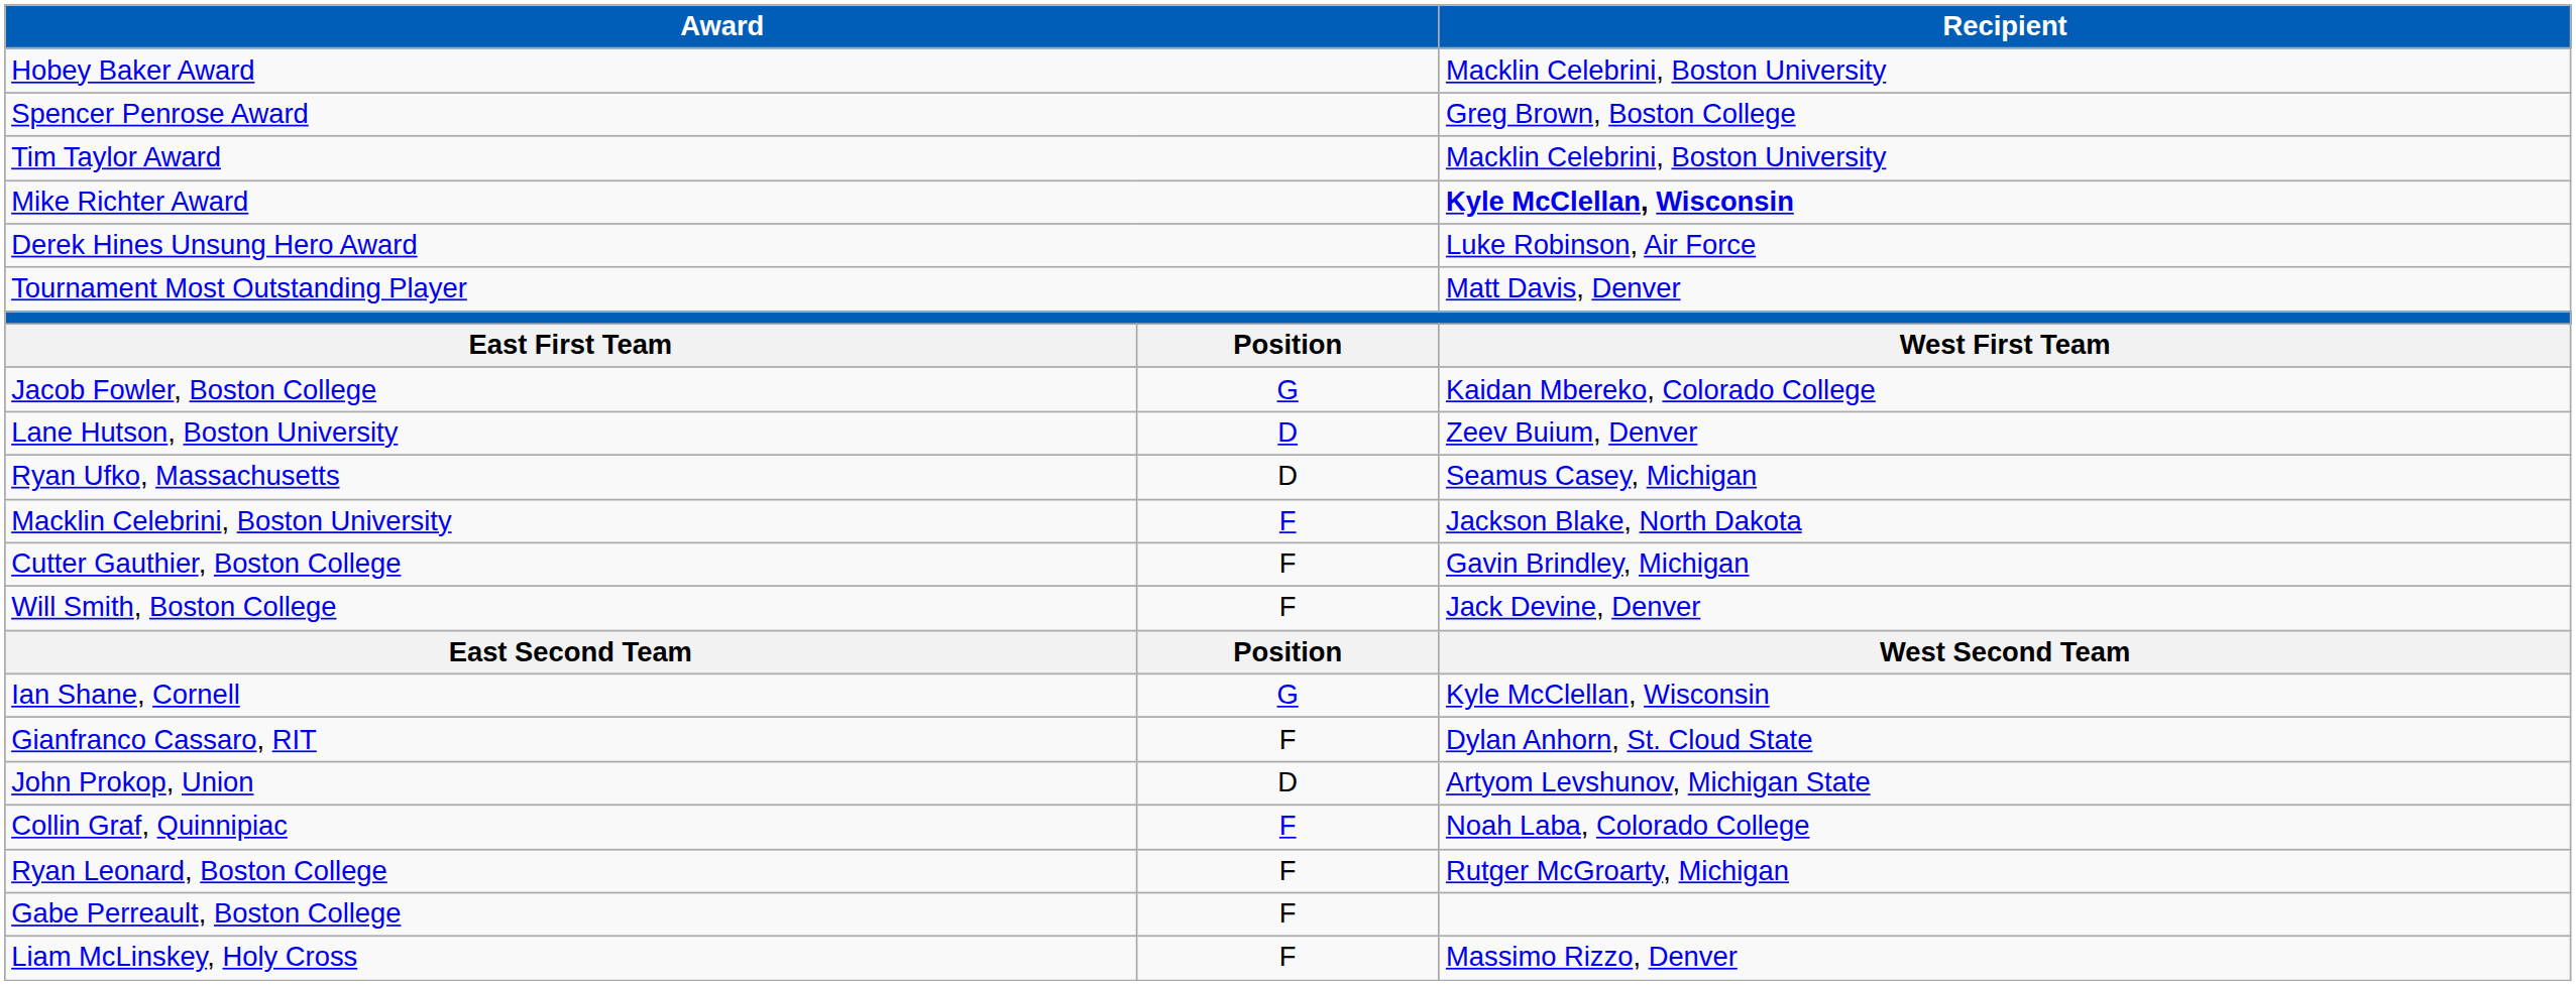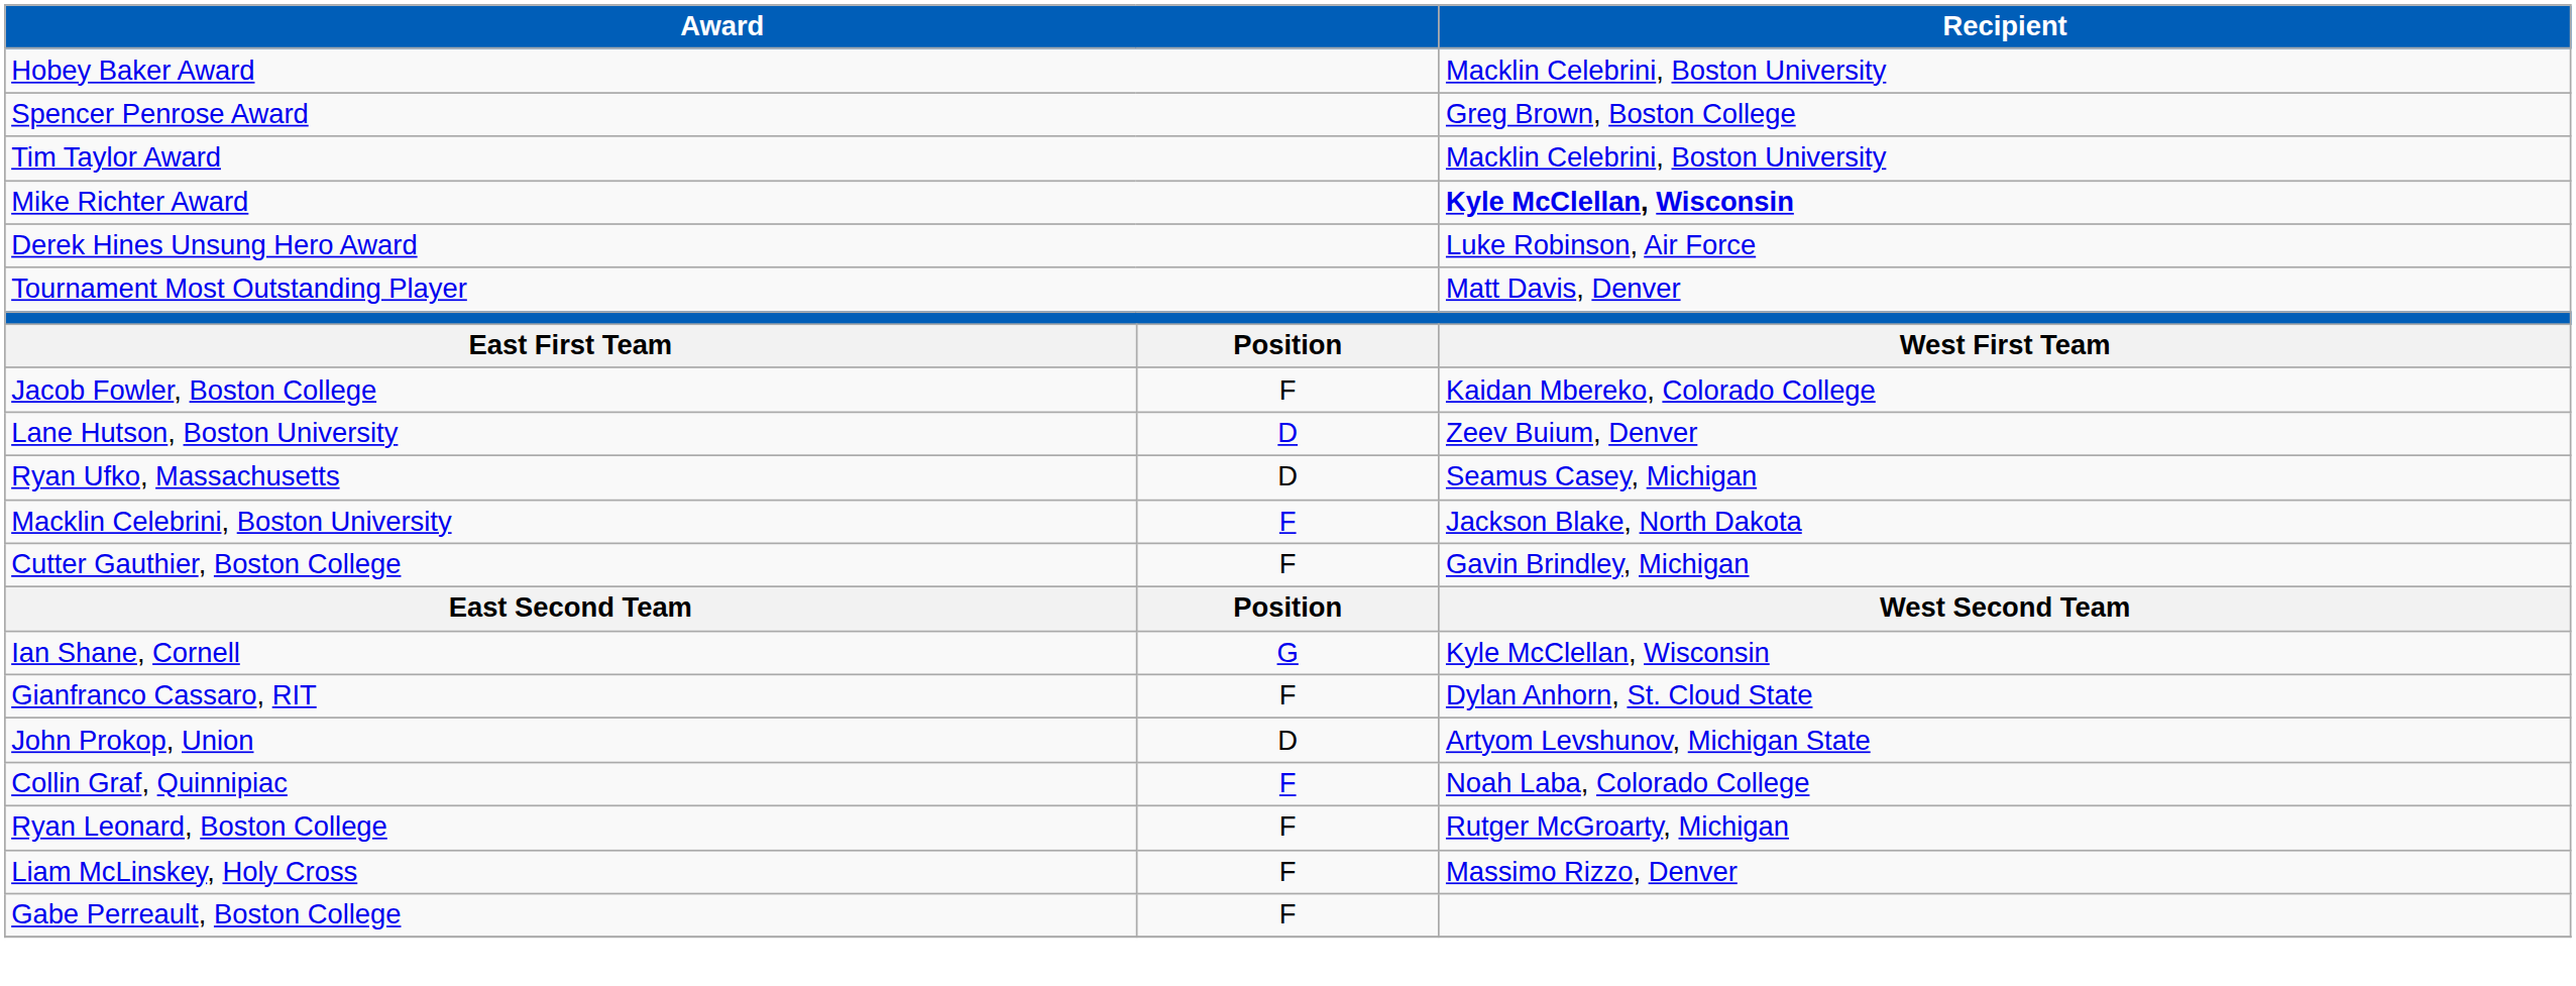 <table class="wikitable" width=75%>
 <tr>
 <th style="color:white; background:#005EB8" colspan=2>Award</th>
 <th style="color:white; background:#005EB8">Recipient</th>
 </tr>
 <tr>
 <td colspan=2><a href='#'>Hobey Baker Award</a></td>
 <td><a href='#'>Macklin Celebrini</a>, <a href='#'>Boston University</a></td>
 </tr>
 <tr>
 <td colspan=2><a href='#'>Spencer Penrose Award</a></td>
 <td><a href='#'>Greg Brown</a>, <a href='#'>Boston College</a></td>
 </tr>
 <tr>
 <td colspan=2><a href='#'>Tim Taylor Award</a></td>
 <td><a href='#'>Macklin Celebrini</a>, <a href='#'>Boston University</a></td>
 </tr>
 <tr>
 <td colspan=2><a href='#'>Mike Richter Award</a></td>
 <td><strong><a href='#'>Kyle McClellan</a>, <a href='#'>Wisconsin</a></strong></td>
 </tr>
 <tr>
 <td colspan=2><a href='#'>Derek Hines Unsung Hero Award</a></td>
 <td><a href='#'>Luke Robinson</a>, <a href='#'>Air Force</a></td>
 </tr>
 <tr>
 <td colspan=2><a href='#'>Tournament Most Outstanding Player</a></td>
 <td><a href='#'>Matt Davis</a>, <a href='#'>Denver</a></td>
 </tr>
 <tr>
 <th style="color:white; background:#005EB8" colspan=3><a href='#'></a></th>
 </tr>
 <tr>
 <th>East First Team</th>
 <th>Position</th>
 <th>West First Team</th>
 </tr>
 <tr>
 <td><a href='#'>Jacob Fowler</a>, <a href='#'>Boston College</a></td>
-<td align=center><a href='#'>G</a></td>
+<td align=center>F</td>
 <td><a href='#'>Kaidan Mbereko</a>, <a href='#'>Colorado College</a></td>
 </tr>
 <tr>
 <td><a href='#'>Lane Hutson</a>, <a href='#'>Boston University</a></td>
 <td align=center><a href='#'>D</a></td>
 <td><a href='#'>Zeev Buium</a>, <a href='#'>Denver</a></td>
 </tr>
 <tr>
 <td><a href='#'>Ryan Ufko</a>, <a href='#'>Massachusetts</a></td>
 <td align=center>D</td>
 <td><a href='#'>Seamus Casey</a>, <a href='#'>Michigan</a></td>
 </tr>
 <tr>
 <td><a href='#'>Macklin Celebrini</a>, <a href='#'>Boston University</a></td>
 <td align=center><a href='#'>F</a></td>
 <td><a href='#'>Jackson Blake</a>, <a href='#'>North Dakota</a></td>
 </tr>
 <tr>
 <td><a href='#'>Cutter Gauthier</a>, <a href='#'>Boston College</a></td>
 <td align=center>F</td>
 <td><a href='#'>Gavin Brindley</a>, <a href='#'>Michigan</a></td>
-</tr>
-<tr>
-<td><a href='#'>Will Smith</a>, <a href='#'>Boston College</a></td>
-<td align=center>F</td>
-<td><a href='#'>Jack Devine</a>, <a href='#'>Denver</a></td>
 </tr>
 <tr>
 <th>East Second Team</th>
 <th>Position</th>
 <th>West Second Team</th>
 </tr>
 <tr>
 <td><a href='#'>Ian Shane</a>, <a href='#'>Cornell</a></td>
 <td align=center><a href='#'>G</a></td>
 <td><a href='#'>Kyle McClellan</a>, <a href='#'>Wisconsin</a></td>
 </tr>
 <tr>
 <td><a href='#'>Gianfranco Cassaro</a>, <a href='#'>RIT</a></td>
 <td align=center>F</td>
 <td><a href='#'>Dylan Anhorn</a>, <a href='#'>St. Cloud State</a></td>
 </tr>
 <tr>
 <td><a href='#'>John Prokop</a>, <a href='#'>Union</a></td>
 <td align=center>D</td>
 <td><a href='#'>Artyom Levshunov</a>, <a href='#'>Michigan State</a></td>
 </tr>
 <tr>
 <td><a href='#'>Collin Graf</a>, <a href='#'>Quinnipiac</a></td>
 <td align=center><a href='#'>F</a></td>
 <td><a href='#'>Noah Laba</a>, <a href='#'>Colorado College</a></td>
 </tr>
 <tr>
 <td><a href='#'>Ryan Leonard</a>, <a href='#'>Boston College</a></td>
 <td align=center>F</td>
 <td><a href='#'>Rutger McGroarty</a>, <a href='#'>Michigan</a></td>
 </tr>
 <tr>
+<td><a href='#'>Liam McLinskey</a>, <a href='#'>Holy Cross</a></td>
+<td align=center>F</td>
+<td><a href='#'>Massimo Rizzo</a>, <a href='#'>Denver</a></td>
+</tr>
+<tr>
 <td><a href='#'>Gabe Perreault</a>, <a href='#'>Boston College</a></td>
 <td align=center>F</td>
 <td></td>
 </tr>
 <tr>
-<td><a href='#'>Liam McLinskey</a>, <a href='#'>Holy Cross</a></td>
-<td align=center>F</td>
-<td><a href='#'>Massimo Rizzo</a>, <a href='#'>Denver</a></td>
-</tr>
-<tr>
 </tr>
 </table>
